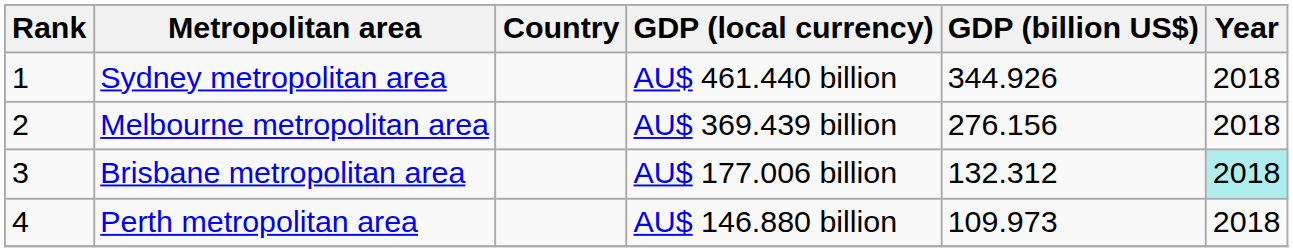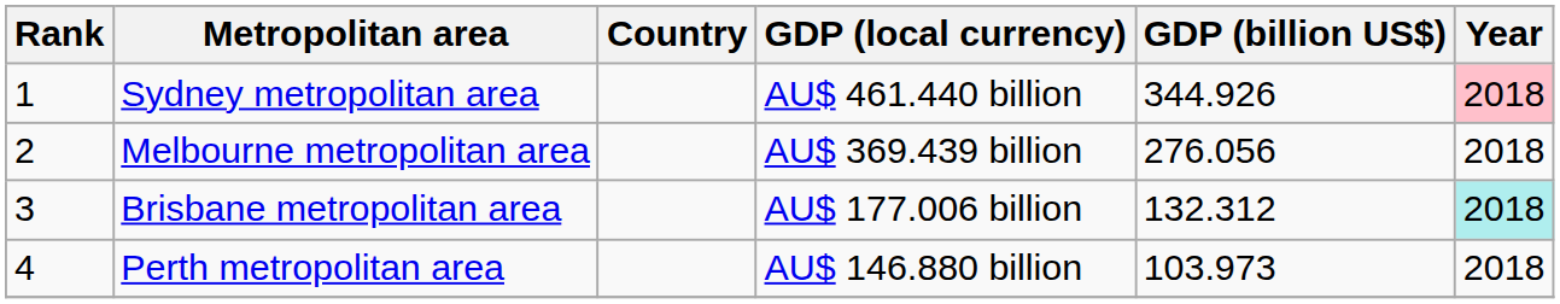 <table class="sortable wikitable">
 <tr>
 <th>Rank</th>
 <th>Metropolitan area</th>
 <th>Country</th>
 <th>GDP (local currency)</th>
 <th>GDP (billion US$)</th>
 <th>Year</th>
 </tr>
 <tr>
 <td>1</td>
 <td><a href='#'>Sydney metropolitan area</a></td>
 <td></td>
 <td><a href='#'>AU$</a> 461.440 billion</td>
 <td>344.926</td>
-<td>2018</td>
+<td style="background: pink;">2018</td>
 </tr>
 <tr>
 <td>2</td>
 <td><a href='#'>Melbourne metropolitan area</a></td>
 <td></td>
 <td><a href='#'>AU$</a> 369.439 billion</td>
-<td>276.156</td>
+<td>276.056</td>
 <td>2018</td>
 </tr>
 <tr>
 <td>3</td>
 <td><a href='#'>Brisbane metropolitan area</a></td>
 <td></td>
 <td><a href='#'>AU$</a> 177.006 billion</td>
 <td>132.312</td>
 <td style="background: paleturquoise;">2018</td>
 </tr>
 <tr>
 <td>4</td>
 <td><a href='#'>Perth metropolitan area</a></td>
 <td></td>
 <td><a href='#'>AU$</a> 146.880 billion</td>
-<td>109.973</td>
+<td>103.973</td>
 <td>2018</td>
 </tr>
 <tr>
 </tr>
 </table>
